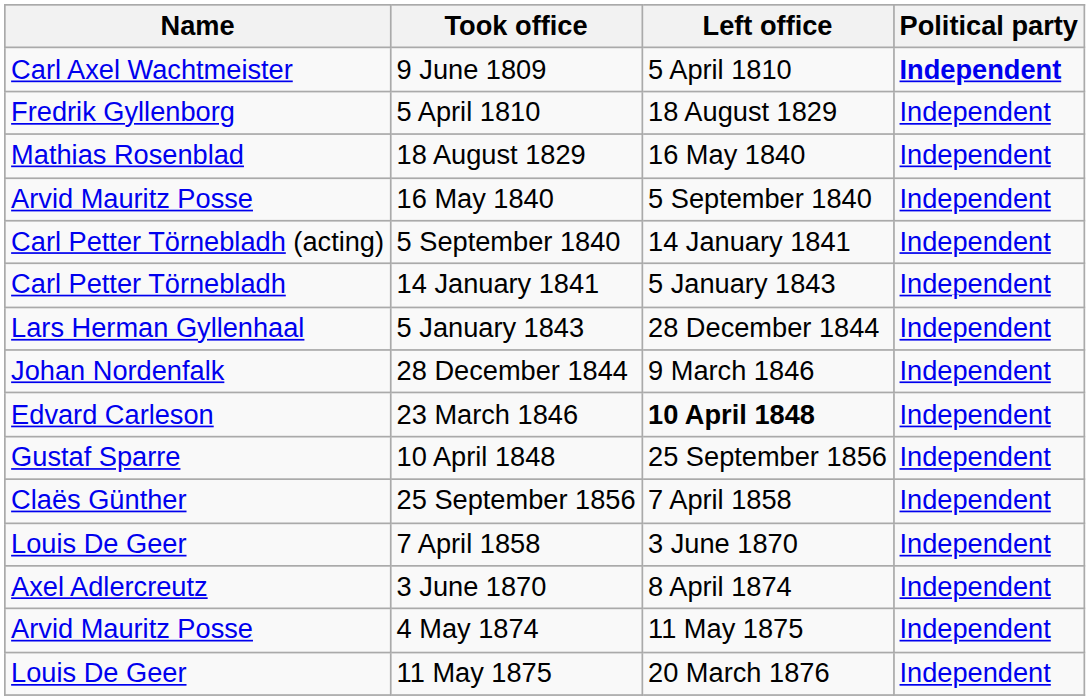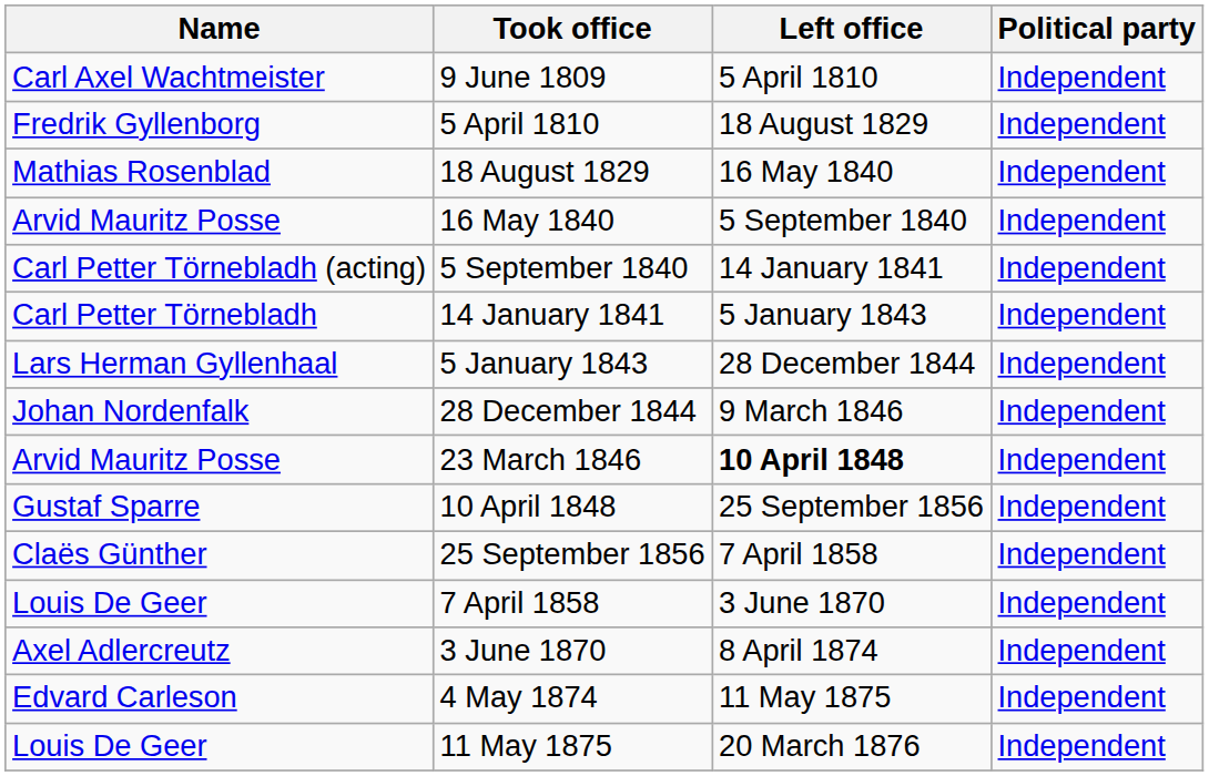 <table class="wikitable">
 <tr>
 <th>Name</th>
 <th>Took office</th>
 <th>Left office</th>
 <th>Political party</th>
 </tr>
 <tr>
 <td><a href='#'>Carl Axel Wachtmeister</a></td>
 <td>9 June 1809</td>
 <td>5 April 1810</td>
-<td><strong><a href='#'>Independent</a></strong></td>
+<td><a href='#'>Independent</a></td>
 </tr>
 <tr>
 <td><a href='#'>Fredrik Gyllenborg</a></td>
 <td>5 April 1810</td>
 <td>18 August 1829</td>
 <td><a href='#'>Independent</a></td>
 </tr>
 <tr>
 <td><a href='#'>Mathias Rosenblad</a></td>
 <td>18 August 1829</td>
 <td>16 May 1840</td>
 <td><a href='#'>Independent</a></td>
 </tr>
 <tr>
 <td><a href='#'>Arvid Mauritz Posse</a></td>
 <td>16 May 1840</td>
 <td>5 September 1840</td>
 <td><a href='#'>Independent</a></td>
 </tr>
 <tr>
 <td><a href='#'>Carl Petter Törnebladh</a> (acting)</td>
 <td>5 September 1840</td>
 <td>14 January 1841</td>
 <td><a href='#'>Independent</a></td>
 </tr>
 <tr>
 <td><a href='#'>Carl Petter Törnebladh</a></td>
 <td>14 January 1841</td>
 <td>5 January 1843</td>
 <td><a href='#'>Independent</a></td>
 </tr>
 <tr>
 <td><a href='#'>Lars Herman Gyllenhaal</a></td>
 <td>5 January 1843</td>
 <td>28 December 1844</td>
 <td><a href='#'>Independent</a></td>
 </tr>
 <tr>
 <td><a href='#'>Johan Nordenfalk</a></td>
 <td>28 December 1844</td>
 <td>9 March 1846</td>
 <td><a href='#'>Independent</a></td>
 </tr>
 <tr>
-<td><a href='#'>Edvard Carleson</a></td>
+<td><a href='#'>Arvid Mauritz Posse</a></td>
 <td>23 March 1846</td>
 <td><strong>10 April 1848</strong></td>
 <td><a href='#'>Independent</a></td>
 </tr>
 <tr>
 <td><a href='#'>Gustaf Sparre</a></td>
 <td>10 April 1848</td>
 <td>25 September 1856</td>
 <td><a href='#'>Independent</a></td>
 </tr>
 <tr>
 <td><a href='#'>Claës Günther</a></td>
 <td>25 September 1856</td>
 <td>7 April 1858</td>
 <td><a href='#'>Independent</a></td>
 </tr>
 <tr>
 <td><a href='#'>Louis De Geer</a></td>
 <td>7 April 1858</td>
 <td>3 June 1870</td>
 <td><a href='#'>Independent</a></td>
 </tr>
 <tr>
 <td><a href='#'>Axel Adlercreutz</a></td>
 <td>3 June 1870</td>
 <td>8 April 1874</td>
 <td><a href='#'>Independent</a></td>
 </tr>
 <tr>
-<td><a href='#'>Arvid Mauritz Posse</a></td>
+<td><a href='#'>Edvard Carleson</a></td>
 <td>4 May 1874</td>
 <td>11 May 1875</td>
 <td><a href='#'>Independent</a></td>
 </tr>
 <tr>
 <td><a href='#'>Louis De Geer</a></td>
 <td>11 May 1875</td>
 <td>20 March 1876</td>
 <td><a href='#'>Independent</a></td>
 </tr>
 </table>
